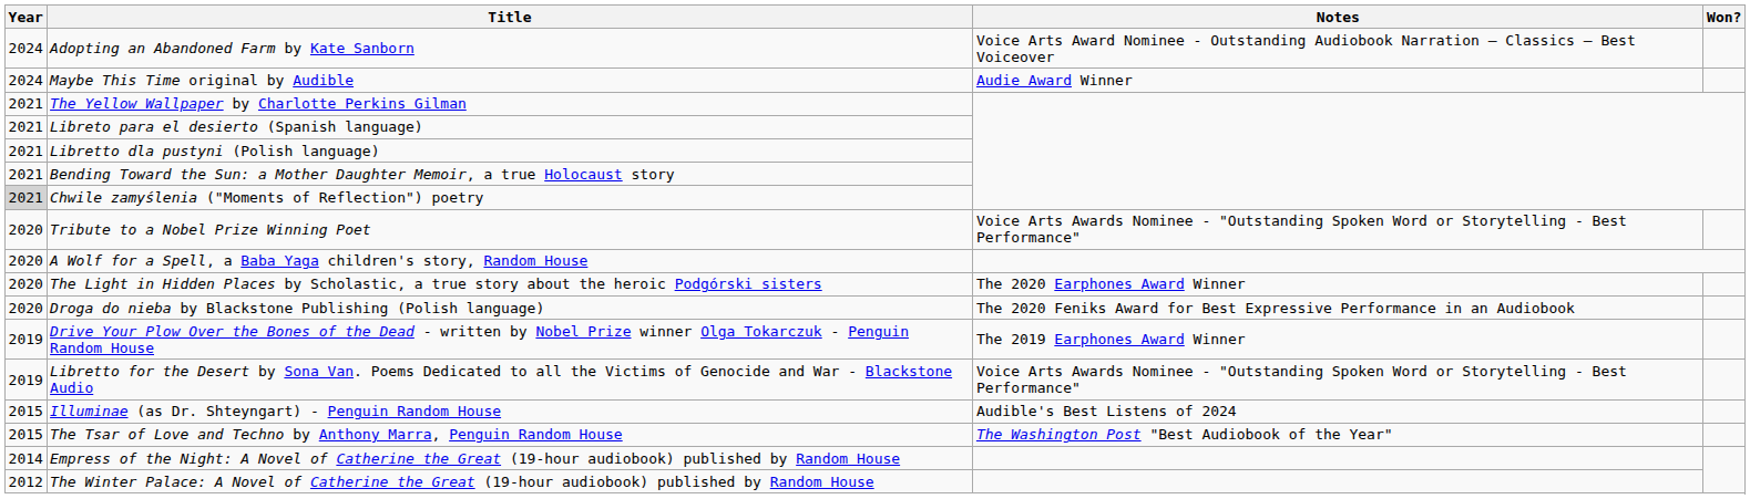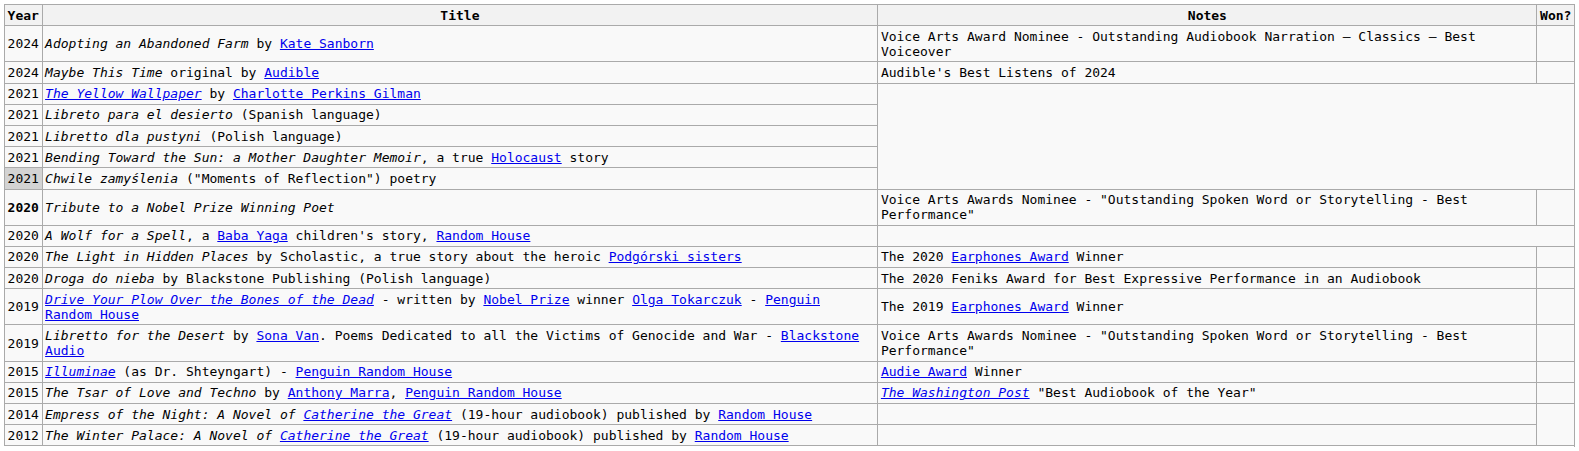 <table class="wikitable sortable">
 <tr>
 <th>Year</th>
 <th>Title</th>
 <th class="unsortable">Notes</th>
 <th>Won?</th>
 </tr>
 <tr>
 <td>2024</td>
 <td><em>Adopting an Abandoned Farm </em> by <a href='#'>Kate Sanborn </a></td>
 <td>Voice Arts Award Nominee - Outstanding Audiobook Narration – Classics – Best Voiceover</td>
 <td></td>
 </tr>
 <tr>
 <td>2024</td>
 <td><em>Maybe This Time</em> original by <a href='#'>Audible</a></td>
-<td><a href='#'>Audie Award</a> Winner</td>
+<td>Audible's Best Listens of 2024</td>
 <td></td>
 </tr>
 <tr>
 <td>2021</td>
 <td><em><a href='#'>The Yellow Wallpaper</a></em> by <a href='#'>Charlotte Perkins Gilman</a></td>
 </tr>
 <tr>
 <td>2021</td>
 <td><em>Libreto para el desierto</em> (Spanish language)</td>
 </tr>
 <tr>
 <td>2021</td>
 <td><em>Libretto dla pustyni</em> (Polish language)</td>
 </tr>
 <tr>
 <td>2021</td>
 <td><em>Bending Toward the Sun: a Mother Daughter Memoir</em>, a true <a href='#'>Holocaust</a> story</td>
 </tr>
 <tr>
 <td style="background: lightgrey;">2021</td>
 <td><em>Chwile zamyślenia</em> ("Moments of Reflection") poetry</td>
 </tr>
 <tr>
-<td>2020</td>
+<td><strong>2020</strong></td>
 <td><em>Tribute to a Nobel Prize Winning Poet</em></td>
 <td>Voice Arts Awards Nominee - "Outstanding Spoken Word or Storytelling - Best Performance"</td>
 <td></td>
 </tr>
 <tr>
 <td>2020</td>
 <td><em>A Wolf for a Spell</em>, a <a href='#'>Baba Yaga</a> children's story, <a href='#'>Random House</a></td>
 </tr>
 <tr>
 <td>2020</td>
 <td><em>The Light in Hidden Places</em> by Scholastic, a true story about the heroic <a href='#'>Podgórski sisters</a></td>
 <td>The 2020 <a href='#'>Earphones Award</a> Winner</td>
 <td></td>
 </tr>
 <tr>
 <td>2020</td>
 <td><em>Droga do nieba</em> by Blackstone Publishing (Polish language)</td>
 <td>The 2020 Feniks Award for Best Expressive Performance in an Audiobook</td>
 <td></td>
 </tr>
 <tr>
 <td>2019</td>
 <td><em><a href='#'>Drive Your Plow Over the Bones of the Dead</a></em> - written by <a href='#'>Nobel Prize</a> winner <a href='#'>Olga Tokarczuk</a> - <a href='#'>Penguin Random House</a></td>
 <td>The 2019 <a href='#'>Earphones Award</a> Winner</td>
 <td></td>
 </tr>
 <tr>
 <td>2019</td>
 <td><em>Libretto for the Desert</em> by <a href='#'>Sona Van</a>. Poems Dedicated to all the Victims of Genocide and War - <a href='#'>Blackstone Audio</a></td>
 <td>Voice Arts Awards Nominee - "Outstanding Spoken Word or Storytelling - Best Performance"</td>
 <td></td>
 </tr>
 <tr>
 <td>2015</td>
 <td><em><a href='#'>Illuminae</a></em> (as Dr. Shteyngart) - <a href='#'>Penguin Random House</a></td>
-<td>Audible's Best Listens of 2024</td>
+<td><a href='#'>Audie Award</a> Winner</td>
 <td></td>
 </tr>
 <tr>
 <td>2015</td>
 <td><em>The Tsar of Love and Techno</em> by <a href='#'>Anthony Marra</a>, <a href='#'>Penguin Random House</a></td>
 <td><em><a href='#'>The Washington Post</a></em> "Best Audiobook of the Year"</td>
 <td></td>
 </tr>
 <tr>
 <td>2014</td>
 <td><em>Empress of the Night: A Novel of <a href='#'>Catherine the Great</a></em> (19-hour audiobook) published by <a href='#'>Random House</a></td>
 <td></td>
 </tr>
 <tr>
 <td>2012</td>
 <td><em>The Winter Palace: A Novel of <a href='#'>Catherine the Great</a></em> (19-hour audiobook) published by <a href='#'>Random House</a></td>
 <td></td>
 </tr>
 <tr>
 </tr>
 </table>
